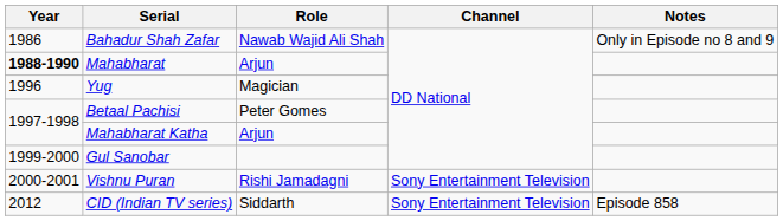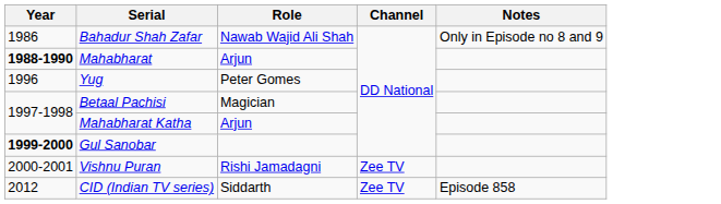 <table class="wikitable sortable">
 <tr>
 <th>Year</th>
 <th>Serial</th>
 <th>Role</th>
 <th>Channel</th>
 <th>Notes</th>
 </tr>
 <tr>
 <td>1986</td>
 <td><em><a href='#'>Bahadur Shah Zafar</a></em></td>
 <td><a href='#'>Nawab Wajid Ali Shah</a></td>
 <td Rowspan="6"><a href='#'>DD National</a></td>
 <td>Only in Episode no 8 and 9</td>
 </tr>
 <tr>
 <td><strong>1988-1990</strong></td>
 <td><em><a href='#'>Mahabharat</a></em></td>
 <td><a href='#'>Arjun</a></td>
 <td></td>
 </tr>
 <tr>
 <td>1996</td>
 <td><em><a href='#'>Yug</a></em></td>
-<td>Magician</td>
+<td>Peter Gomes</td>
 <td></td>
 </tr>
 <tr>
 <td Rowspan="2">1997-1998</td>
 <td><em><a href='#'>Betaal Pachisi</a></em></td>
-<td>Peter Gomes</td>
+<td>Magician</td>
 <td></td>
 </tr>
 <tr>
 <td><em><a href='#'>Mahabharat Katha</a></em></td>
 <td><a href='#'>Arjun</a></td>
 <td></td>
 </tr>
 <tr>
-<td>1999-2000</td>
+<td><strong>1999-2000</strong></td>
 <td><em><a href='#'>Gul Sanobar</a></em></td>
 <td></td>
 <td></td>
 </tr>
 <tr>
 <td>2000-2001</td>
 <td><em><a href='#'>Vishnu Puran</a></em></td>
 <td><a href='#'>Rishi Jamadagni</a></td>
-<td><a href='#'>Sony Entertainment Television</a></td>
+<td><a href='#'>Zee TV</a></td>
 <td></td>
 </tr>
 <tr>
 <td>2012</td>
 <td><em><a href='#'>CID (Indian TV series)</a></em></td>
 <td>Siddarth</td>
-<td><a href='#'>Sony Entertainment Television</a></td>
+<td><a href='#'>Zee TV</a></td>
 <td>Episode 858</td>
 </tr>
 </table>
